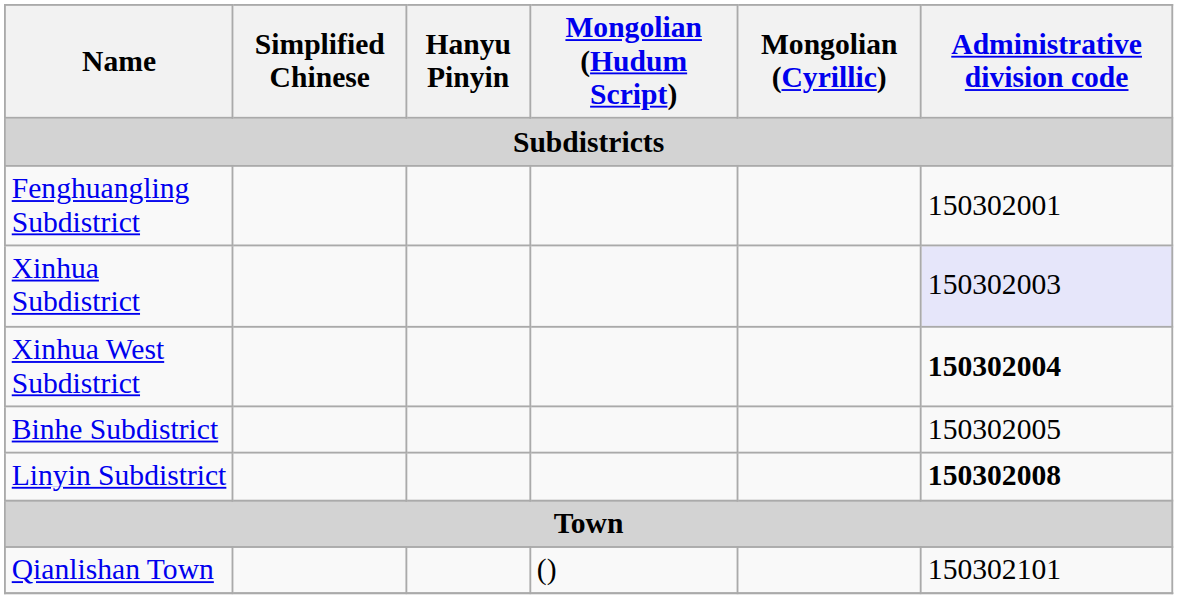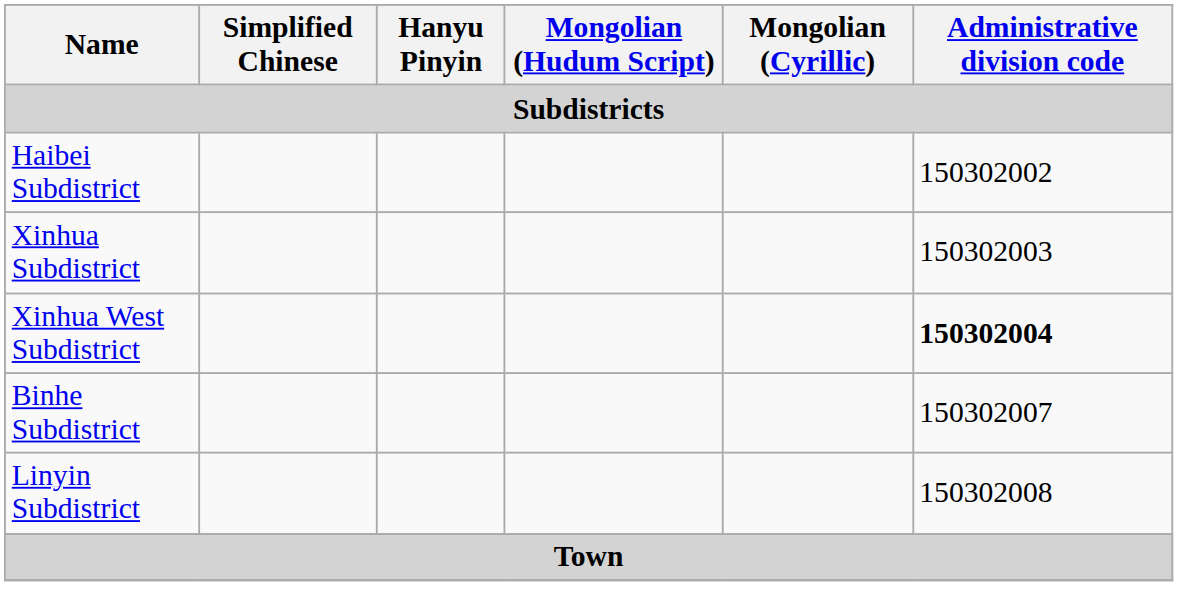 <table class="wikitable" align="center" style="width:50%; border="1">
 <tr>
 <th>Name</th>
 <th>Simplified Chinese</th>
 <th>Hanyu Pinyin</th>
 <th><a href='#'>Mongolian</a> (<a href='#'>Hudum Script</a>)</th>
 <th>Mongolian (<a href='#'>Cyrillic</a>)</th>
 <th><a href='#'>Administrative division code</a></th>
 </tr>
 <tr>
 <td colspan="6"  style="text-align:center; background:#d3d3d3;"><strong>Subdistricts</strong></td>
 </tr>
-<tr --------->
-<td><a href='#'>Fenghuangling Subdistrict</a></td>
+<tr>
+<td><a href='#'>Haibei Subdistrict</a></td>
 <td></td>
 <td></td>
 <td></td>
 <td></td>
-<td>150302001</td>
+<td>150302002</td>
 </tr>
 <tr>
 <td><a href='#'>Xinhua Subdistrict</a></td>
 <td></td>
 <td></td>
 <td></td>
 <td></td>
-<td style="background: lavender;">150302003</td>
+<td>150302003</td>
 </tr>
 <tr>
 <td><a href='#'>Xinhua West Subdistrict</a></td>
 <td></td>
 <td></td>
 <td></td>
 <td></td>
 <td><strong>150302004</strong></td>
 </tr>
 <tr>
 <td><a href='#'>Binhe Subdistrict</a></td>
 <td></td>
 <td></td>
 <td></td>
 <td></td>
-<td>150302005</td>
+<td>150302007</td>
 </tr>
 <tr>
 <td><a href='#'>Linyin Subdistrict</a></td>
 <td></td>
 <td></td>
 <td></td>
 <td></td>
-<td><strong>150302008</strong></td>
+<td>150302008</td>
 </tr>
 <tr>
 <td colspan="6"  style="text-align:center; background:#d3d3d3;"><strong>Town</strong></td>
 </tr>
-<tr --------->
-<td><a href='#'>Qianlishan Town</a></td>
-<td></td>
-<td></td>
-<td> ()</td>
-<td></td>
-<td>150302101</td>
-</tr>
 <tr>
 </tr>
 </table>
